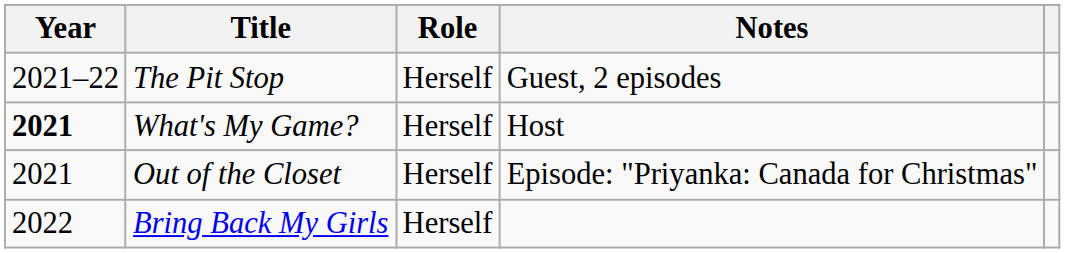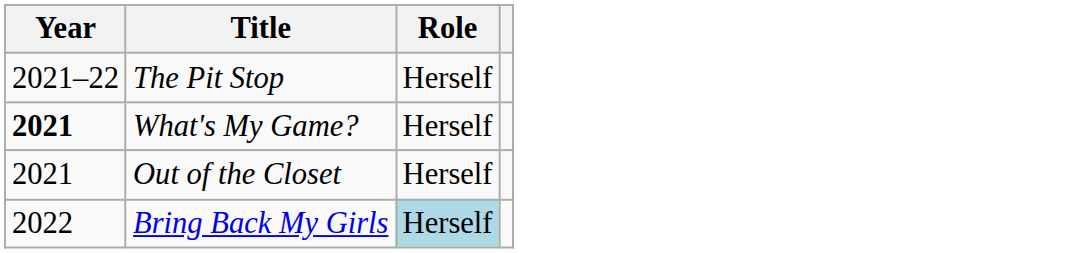 <table class="wikitable plainrowheaders sortable">
 <tr>
 <th scope="col">Year</th>
 <th scope="col">Title</th>
 <th scope="col">Role</th>
-<th scope="col">Notes</th>
 <th style="text-align: center;" class="unsortable"></th>
 </tr>
 <tr>
 <td>2021–22</td>
 <td><em>The Pit Stop</em></td>
 <td>Herself</td>
-<td>Guest, 2 episodes</td>
 <td style="text-align: center;"></td>
 </tr>
 <tr>
 <td><strong>2021</strong></td>
 <td><em>What's My Game?</em></td>
 <td>Herself</td>
-<td>Host</td>
 <td style="text-align: center;"></td>
 </tr>
 <tr>
 <td>2021</td>
 <td><em>Out of the Closet</em></td>
 <td>Herself</td>
-<td>Episode: "Priyanka: Canada for Christmas"</td>
 <td style="text-align: center;"></td>
 </tr>
 <tr>
 <td>2022</td>
 <td><em><a href='#'>Bring Back My Girls</a></em></td>
-<td>Herself</td>
-<td></td>
+<td style="background: lightblue;">Herself</td>
 <td></td>
 </tr>
 </table>
